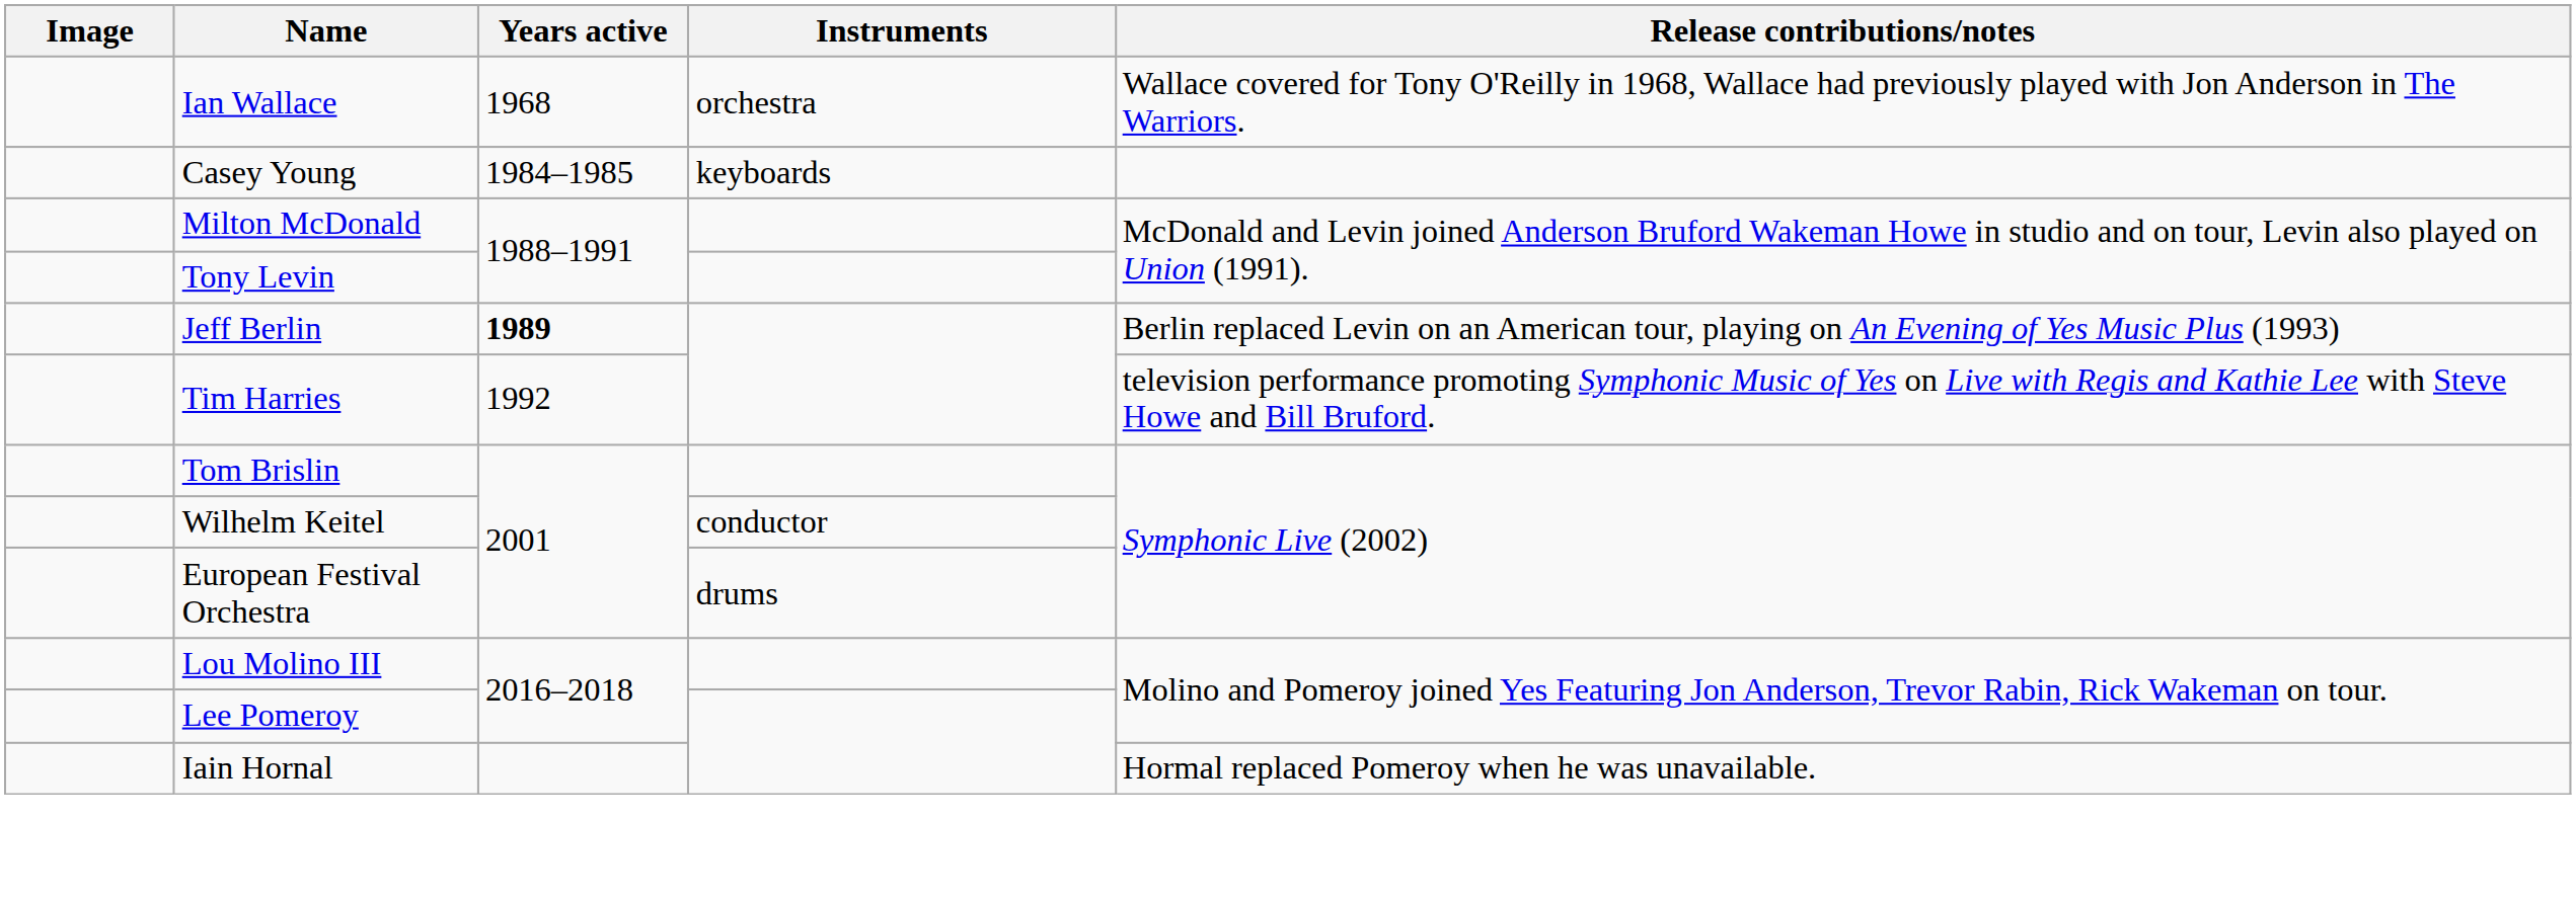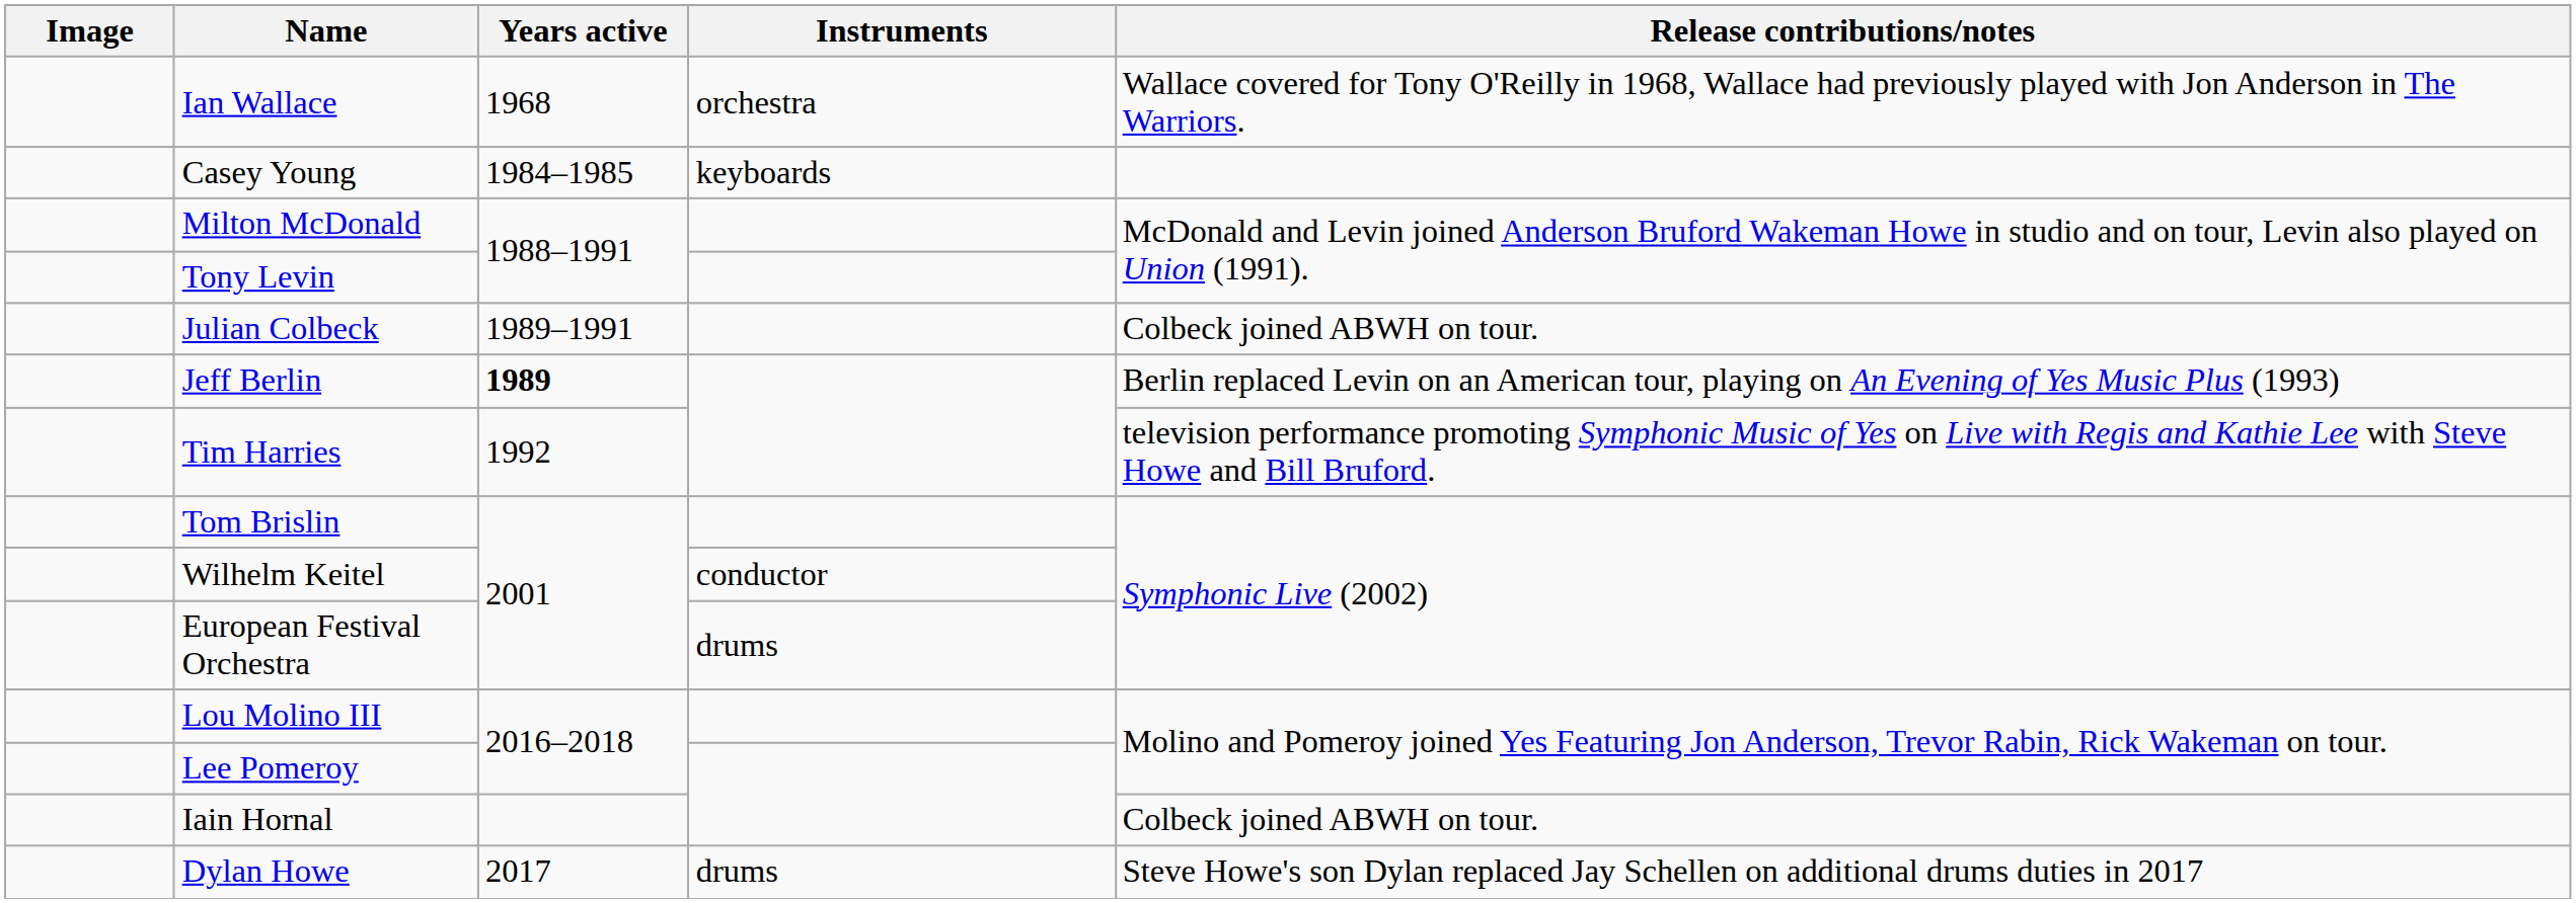 <table class="wikitable">
 <tr>
 <th width="75">Image</th>
 <th width="140">Name</th>
 <th width="95">Years active</th>
 <th width="200">Instruments</th>
 <th>Release contributions/notes</th>
 </tr>
 <tr>
 <td></td>
 <td><a href='#'>Ian Wallace</a></td>
 <td>1968 </td>
 <td>orchestra</td>
 <td>Wallace covered for Tony O'Reilly in 1968, Wallace had previously played with Jon Anderson in <a href='#'>The Warriors</a>.</td>
 </tr>
 <tr>
 <td></td>
 <td>Casey Young</td>
 <td>1984–1985</td>
 <td>keyboards</td>
 <td><br></td>
 </tr>
 <tr>
 <td></td>
 <td><a href='#'>Milton McDonald</a></td>
 <td rowspan="2">1988–1991 </td>
 <td></td>
 <td rowspan="2">McDonald and Levin joined <a href='#'>Anderson Bruford Wakeman Howe</a> in studio and on tour, Levin also played on <em><a href='#'>Union</a></em> (1991).</td>
 </tr>
 <tr>
 <td></td>
 <td><a href='#'>Tony Levin</a></td>
 <td></td>
+</tr>
+<tr>
+<td></td>
+<td><a href='#'>Julian Colbeck</a></td>
+<td>1989–1991 </td>
+<td></td>
+<td>Colbeck joined ABWH on tour.</td>
 </tr>
 <tr>
 <td></td>
 <td><a href='#'>Jeff Berlin</a></td>
 <td><strong>1989 </strong></td>
 <td rowspan="2"></td>
 <td>Berlin replaced Levin on an American tour, playing on <em><a href='#'>An Evening of Yes Music Plus</a></em> (1993)</td>
 </tr>
 <tr>
 <td></td>
 <td><a href='#'>Tim Harries</a></td>
 <td>1992</td>
 <td>television performance promoting <em><a href='#'>Symphonic Music of Yes</a></em> on <em><a href='#'>Live with Regis and Kathie Lee</a></em> with <a href='#'>Steve Howe</a> and <a href='#'>Bill Bruford</a>.</td>
 </tr>
 <tr>
 <td></td>
 <td><a href='#'>Tom Brislin</a></td>
 <td rowspan="3">2001</td>
 <td></td>
 <td rowspan="3"><em><a href='#'>Symphonic Live</a></em> (2002)</td>
 </tr>
 <tr>
 <td></td>
 <td>Wilhelm Keitel</td>
 <td>conductor</td>
 </tr>
 <tr>
 <td></td>
 <td>European Festival Orchestra</td>
 <td>drums</td>
 </tr>
 <tr>
 <td></td>
 <td><a href='#'>Lou Molino III</a></td>
 <td rowspan="2">2016–2018 </td>
 <td></td>
 <td rowspan="2">Molino and Pomeroy joined <a href='#'>Yes Featuring Jon Anderson, Trevor Rabin, Rick Wakeman</a> on tour.</td>
 </tr>
 <tr>
 <td></td>
 <td><a href='#'>Lee Pomeroy</a></td>
 <td rowspan="2"></td>
 </tr>
 <tr>
 <td></td>
 <td>Iain Hornal</td>
 <td></td>
-<td>Hormal replaced Pomeroy when he was unavailable.</td>
+<td>Colbeck joined ABWH on tour.</td>
+</tr>
+<tr>
+<td></td>
+<td><a href='#'>Dylan Howe</a></td>
+<td>2017</td>
+<td>drums</td>
+<td>Steve Howe's son Dylan replaced Jay Schellen on additional drums duties in 2017</td>
 </tr>
 </table>
